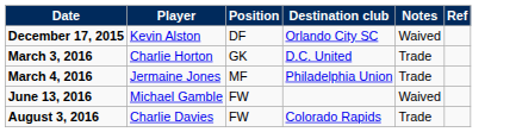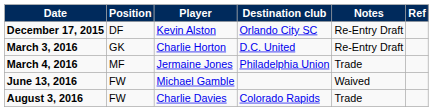 <table class="wikitable" style="text-align:left; font-size:95%;">
 <tr>
 <th style="background:#002A5C; color:white;">Date</th>
+<th style="background:#002A5C; color:white;">Position</th>
 <th style="background:#002A5C; color:white;">Player</th>
-<th style="background:#002A5C; color:white;">Position</th>
 <th style="background:#002A5C; color:white;">Destination club</th>
 <th style="background:#002A5C; color:white;">Notes</th>
 <th style="background:#002A5C; color:white;">Ref</th>
 </tr>
 <tr>
 <td><strong>December 17, 2015</strong></td>
+<td>DF</td>
 <td> <a href='#'>Kevin Alston</a></td>
-<td>DF</td>
 <td><a href='#'>Orlando City SC</a></td>
-<td>Waived</td>
+<td>Re-Entry Draft</td>
 <td></td>
 </tr>
 <tr>
 <td><strong>March 3, 2016</strong></td>
+<td>GK</td>
 <td> <a href='#'>Charlie Horton</a></td>
-<td>GK</td>
 <td><a href='#'>D.C. United</a></td>
-<td>Trade</td>
+<td>Re-Entry Draft</td>
 <td></td>
 </tr>
 <tr>
 <td><strong>March 4, 2016</strong></td>
+<td>MF</td>
 <td> <a href='#'>Jermaine Jones</a></td>
-<td>MF</td>
 <td><a href='#'>Philadelphia Union</a></td>
 <td>Trade</td>
 <td></td>
 </tr>
 <tr>
 <td><strong>June 13, 2016</strong></td>
+<td>FW</td>
 <td> <a href='#'>Michael Gamble</a></td>
-<td>FW</td>
 <td></td>
 <td>Waived</td>
 <td></td>
 </tr>
 <tr>
 <td><strong>August 3, 2016</strong></td>
+<td>FW</td>
 <td> <a href='#'>Charlie Davies</a></td>
-<td>FW</td>
 <td><a href='#'>Colorado Rapids</a></td>
 <td>Trade</td>
 <td></td>
 </tr>
 </table>
